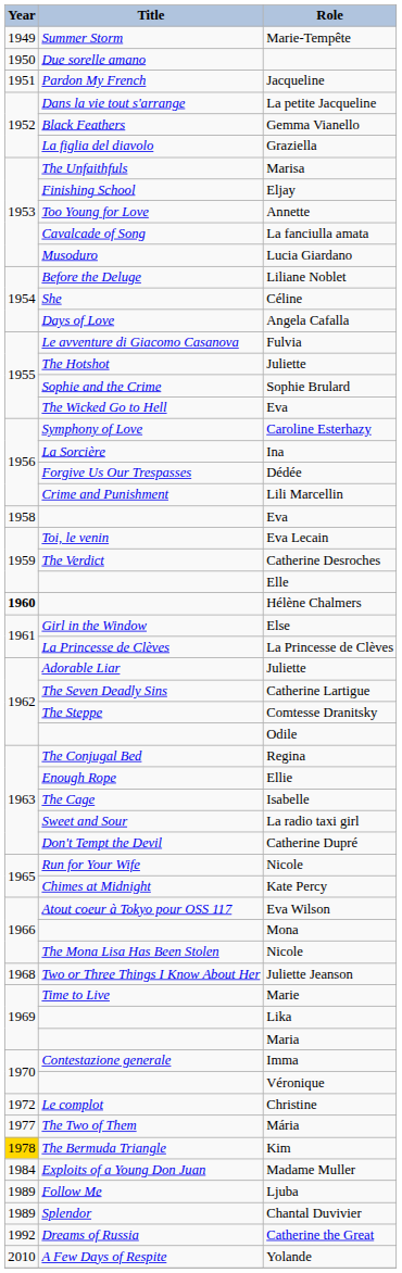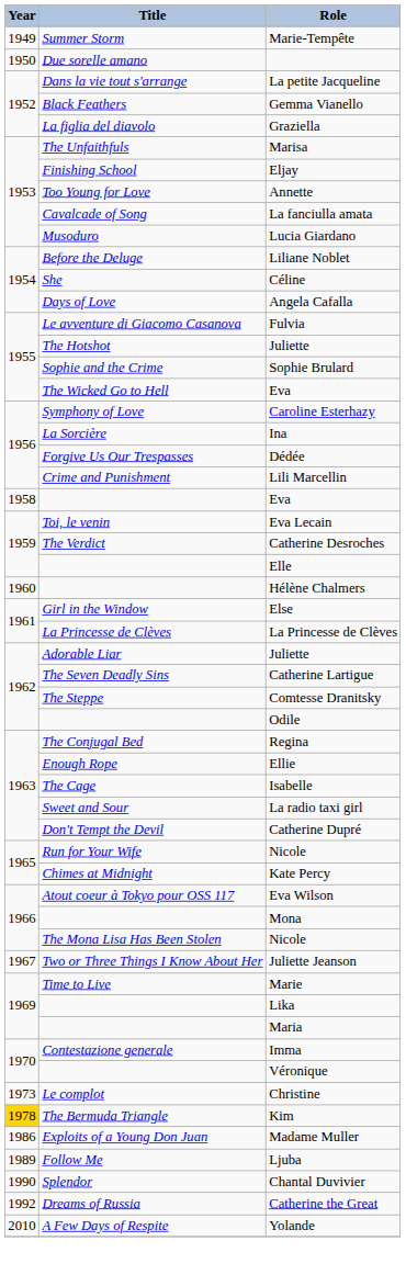 <table class="wikitable">
 <tr>
 <th style="background:#B0C4DE;">Year</th>
 <th style="background:#B0C4DE;">Title</th>
 <th style="background:#B0C4DE;">Role</th>
 </tr>
 <tr>
 <td rowspan=1>1949</td>
 <td><em><a href='#'>Summer Storm</a></em></td>
 <td>Marie-Tempête</td>
 </tr>
 <tr>
 <td rowspan=1>1950</td>
 <td><em><a href='#'>Due sorelle amano</a></em></td>
 <td></td>
-</tr>
-<tr>
-<td rowspan=1>1951</td>
-<td><em><a href='#'>Pardon My French</a></em></td>
-<td>Jacqueline</td>
 </tr>
 <tr>
 <td rowspan=3>1952</td>
 <td><em><a href='#'>Dans la vie tout s'arrange</a></em></td>
 <td>La petite Jacqueline</td>
 </tr>
 <tr>
 <td><em><a href='#'>Black Feathers</a></em></td>
 <td>Gemma Vianello</td>
 </tr>
 <tr>
 <td><em><a href='#'>La figlia del diavolo</a></em></td>
 <td>Graziella</td>
 </tr>
 <tr>
 <td rowspan=5>1953</td>
 <td><em><a href='#'>The Unfaithfuls</a></em></td>
 <td>Marisa</td>
 </tr>
 <tr>
 <td><em><a href='#'>Finishing School</a></em></td>
 <td>Eljay</td>
 </tr>
 <tr>
 <td><em><a href='#'>Too Young for Love</a></em></td>
 <td>Annette</td>
 </tr>
 <tr>
 <td><em><a href='#'>Cavalcade of Song</a></em></td>
 <td>La fanciulla amata</td>
 </tr>
 <tr>
 <td><em><a href='#'>Musoduro</a></em></td>
 <td>Lucia Giardano</td>
 </tr>
 <tr>
 <td rowspan=3>1954</td>
 <td><em><a href='#'>Before the Deluge</a></em></td>
 <td>Liliane Noblet</td>
 </tr>
 <tr>
 <td><em><a href='#'>She</a></em></td>
 <td>Céline</td>
 </tr>
 <tr>
 <td><em><a href='#'>Days of Love</a></em></td>
 <td>Angela Cafalla</td>
 </tr>
 <tr>
 <td rowspan=4>1955</td>
 <td><em><a href='#'>Le avventure di Giacomo Casanova</a></em></td>
 <td>Fulvia</td>
 </tr>
 <tr>
 <td><em><a href='#'>The Hotshot</a></em></td>
 <td>Juliette</td>
 </tr>
 <tr>
 <td><em><a href='#'>Sophie and the Crime</a></em></td>
 <td>Sophie Brulard</td>
 </tr>
 <tr>
 <td><em><a href='#'>The Wicked Go to Hell</a></em></td>
 <td>Eva</td>
 </tr>
 <tr>
 <td rowspan=4>1956</td>
 <td><em><a href='#'>Symphony of Love</a></em></td>
 <td><a href='#'>Caroline Esterhazy</a></td>
 </tr>
 <tr>
 <td><em><a href='#'>La Sorcière</a></em></td>
 <td>Ina</td>
 </tr>
 <tr>
 <td><em><a href='#'>Forgive Us Our Trespasses</a></em></td>
 <td>Dédée</td>
 </tr>
 <tr>
 <td><em><a href='#'>Crime and Punishment</a></em></td>
 <td>Lili Marcellin</td>
 </tr>
 <tr>
 <td rowspan=1>1958</td>
 <td><em></em></td>
 <td>Eva</td>
 </tr>
 <tr>
 <td rowspan=3>1959</td>
 <td><em><a href='#'>Toi, le venin</a></em></td>
 <td>Eva Lecain</td>
 </tr>
 <tr>
 <td><em><a href='#'>The Verdict</a></em></td>
 <td>Catherine Desroches</td>
 </tr>
 <tr>
 <td><em></em></td>
 <td>Elle</td>
 </tr>
 <tr>
-<td rowspan=1><strong>1960</strong></td>
+<td rowspan=1>1960</td>
 <td><em></em></td>
 <td>Hélène Chalmers</td>
 </tr>
 <tr>
 <td rowspan=2>1961</td>
 <td><em><a href='#'>Girl in the Window</a></em></td>
 <td>Else</td>
 </tr>
 <tr>
 <td><em><a href='#'>La Princesse de Clèves</a></em></td>
 <td>La Princesse de Clèves</td>
 </tr>
 <tr>
 <td rowspan=4>1962</td>
 <td><em><a href='#'>Adorable Liar</a></em></td>
 <td>Juliette</td>
 </tr>
 <tr>
 <td><em><a href='#'>The Seven Deadly Sins</a></em></td>
 <td>Catherine Lartigue</td>
 </tr>
 <tr>
 <td><em><a href='#'>The Steppe</a></em></td>
 <td>Comtesse Dranitsky</td>
 </tr>
 <tr>
 <td><em></em></td>
 <td>Odile</td>
 </tr>
 <tr>
 <td rowspan=5>1963</td>
 <td><em><a href='#'>The Conjugal Bed</a></em></td>
 <td>Regina</td>
 </tr>
 <tr>
 <td><em><a href='#'>Enough Rope</a></em></td>
 <td>Ellie</td>
 </tr>
 <tr>
 <td><em><a href='#'>The Cage</a></em></td>
 <td>Isabelle</td>
 </tr>
 <tr>
 <td><em><a href='#'>Sweet and Sour</a></em></td>
 <td>La radio taxi girl</td>
 </tr>
 <tr>
 <td><em><a href='#'>Don't Tempt the Devil</a></em></td>
 <td>Catherine Dupré</td>
 </tr>
 <tr>
 <td rowspan=2>1965</td>
 <td><em><a href='#'>Run for Your Wife</a></em></td>
 <td>Nicole</td>
 </tr>
 <tr>
 <td><em><a href='#'>Chimes at Midnight</a></em></td>
 <td>Kate Percy</td>
 </tr>
 <tr>
 <td rowspan=3>1966</td>
 <td><em><a href='#'>Atout coeur à Tokyo pour OSS 117</a></em></td>
 <td>Eva Wilson</td>
 </tr>
 <tr>
 <td><em></em></td>
 <td>Mona</td>
 </tr>
 <tr>
 <td><em><a href='#'>The Mona Lisa Has Been Stolen</a></em></td>
 <td>Nicole</td>
 </tr>
 <tr>
-<td rowspan=1>1968</td>
+<td rowspan=1>1967</td>
 <td><em><a href='#'>Two or Three Things I Know About Her</a></em></td>
 <td>Juliette Jeanson</td>
 </tr>
 <tr>
 <td rowspan=3>1969</td>
 <td><em><a href='#'>Time to Live</a></em></td>
 <td>Marie</td>
 </tr>
 <tr>
 <td><em></em></td>
 <td>Lika</td>
 </tr>
 <tr>
 <td><em></em></td>
 <td>Maria</td>
 </tr>
 <tr>
 <td rowspan=2>1970</td>
 <td><em><a href='#'>Contestazione generale</a></em></td>
 <td>Imma</td>
 </tr>
 <tr>
 <td><em></em></td>
 <td>Véronique</td>
 </tr>
 <tr>
-<td rowspan=1>1972</td>
+<td rowspan=1>1973</td>
 <td><em><a href='#'>Le complot</a></em></td>
 <td>Christine</td>
-</tr>
-<tr>
-<td rowspan=1>1977</td>
-<td><em><a href='#'>The Two of Them</a></em></td>
-<td>Mária</td>
 </tr>
 <tr>
 <td rowspan=1 style="background: gold;">1978</td>
 <td><em><a href='#'>The Bermuda Triangle</a></em></td>
 <td>Kim</td>
 </tr>
 <tr>
-<td rowspan=1>1984</td>
+<td rowspan=1>1986</td>
 <td><em><a href='#'>Exploits of a Young Don Juan</a></em></td>
 <td>Madame Muller</td>
 </tr>
 <tr>
 <td rowspan=1>1989</td>
 <td><em><a href='#'>Follow Me</a></em></td>
 <td>Ljuba</td>
 </tr>
 <tr>
-<td rowspan=1>1989</td>
+<td rowspan=1>1990</td>
 <td><em><a href='#'>Splendor</a></em></td>
 <td>Chantal Duvivier</td>
 </tr>
 <tr>
 <td rowspan=1>1992</td>
 <td><em><a href='#'>Dreams of Russia</a></em></td>
 <td><a href='#'>Catherine the Great</a></td>
 </tr>
 <tr>
 <td rowspan=1>2010</td>
 <td><em><a href='#'>A Few Days of Respite</a></em></td>
 <td>Yolande</td>
 </tr>
 <tr>
 </tr>
 </table>
